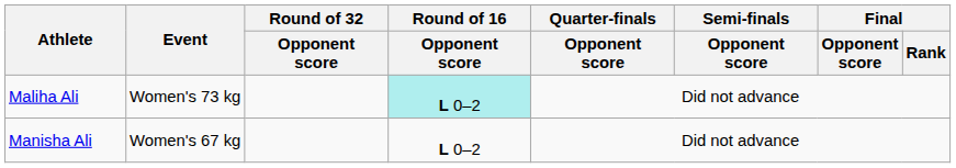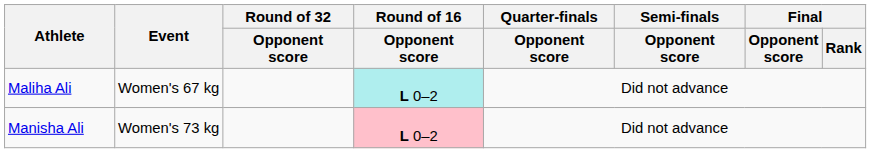 <table class="wikitable" style="font-size:90%; text-align:center">
 <tr>
 <th rowspan="2" width="100">Athlete</th>
 <th rowspan="2">Event</th>
 <th width="120">Round of 32</th>
 <th width="120">Round of 16</th>
 <th width="120">Quarter-finals</th>
 <th width="120">Semi-finals</th>
 <th colspan="2" width="100">Final</th>
 </tr>
 <tr>
 <th>Opponent<br>score</th>
 <th>Opponent<br>score</th>
 <th>Opponent<br>score</th>
 <th>Opponent<br>score</th>
 <th>Opponent<br>score</th>
 <th>Rank</th>
 </tr>
 <tr>
 <td align="left"><a href='#'>Maliha Ali</a></td>
-<td align="left">Women's 73 kg</td>
+<td align="left">Women's 67 kg</td>
 <td></td>
 <td style="background: paleturquoise;"><br><strong>L</strong> 0–2</td>
 <td colspan="5">Did not advance</td>
 </tr>
 <tr>
 <td align="left"><a href='#'>Manisha Ali</a></td>
-<td align="left">Women's 67 kg</td>
+<td align="left">Women's 73 kg</td>
 <td></td>
-<td><br><strong>L</strong> 0–2</td>
+<td style="background: pink;"><br><strong>L</strong> 0–2</td>
 <td colspan="5">Did not advance</td>
 </tr>
 </table>
